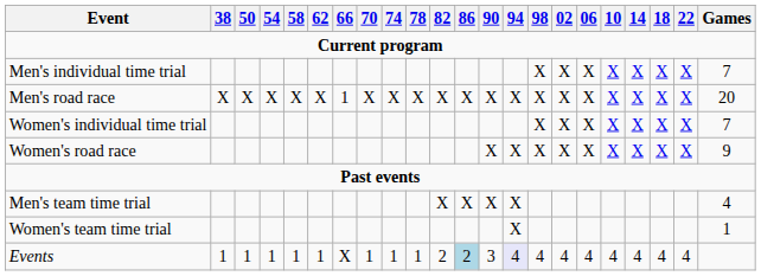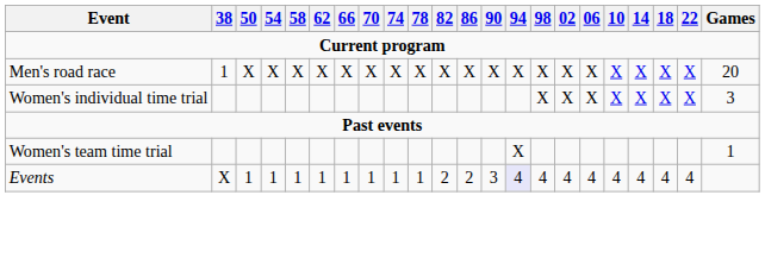 <table class="wikitable">
 <tr>
 <th>Event</th>
 <th><a href='#'>38</a></th>
 <th><a href='#'>50</a></th>
 <th><a href='#'>54</a></th>
 <th><a href='#'>58</a></th>
 <th><a href='#'>62</a></th>
 <th><a href='#'>66</a></th>
 <th><a href='#'>70</a></th>
 <th><a href='#'>74</a></th>
 <th><a href='#'>78</a></th>
 <th><a href='#'>82</a></th>
 <th><a href='#'>86</a></th>
 <th><a href='#'>90</a></th>
 <th><a href='#'>94</a></th>
 <th><a href='#'>98</a></th>
 <th><a href='#'>02</a></th>
 <th><a href='#'>06</a></th>
 <th><a href='#'>10</a></th>
 <th><a href='#'>14</a></th>
 <th><a href='#'>18</a></th>
 <th><a href='#'>22</a></th>
 <th>Games</th>
 </tr>
 <tr align=center>
 <td colspan=22 align=center><strong>Current program</strong></td>
 </tr>
 <tr align=center>
-<td align=left>Men's individual time trial</td>
-<td></td>
-<td></td>
-<td></td>
-<td></td>
-<td></td>
-<td></td>
-<td></td>
-<td></td>
-<td></td>
-<td></td>
-<td></td>
-<td></td>
-<td></td>
-<td>X</td>
-<td>X</td>
-<td>X</td>
-<td><a href='#'>X</a></td>
-<td><a href='#'>X</a></td>
-<td><a href='#'>X</a></td>
-<td><a href='#'>X</a></td>
-<td>7</td>
-</tr>
-<tr align=center>
 <td align=left>Men's road race</td>
+<td>1</td>
 <td>X</td>
 <td>X</td>
 <td>X</td>
 <td>X</td>
 <td>X</td>
-<td>1</td>
 <td>X</td>
 <td>X</td>
 <td>X</td>
 <td>X</td>
 <td>X</td>
 <td>X</td>
 <td>X</td>
 <td>X</td>
 <td>X</td>
 <td>X</td>
 <td><a href='#'>X</a></td>
 <td><a href='#'>X</a></td>
 <td><a href='#'>X</a></td>
 <td><a href='#'>X</a></td>
 <td>20</td>
 </tr>
 <tr align=center>
 <td align=left>Women's individual time trial</td>
 <td></td>
 <td></td>
 <td></td>
 <td></td>
 <td></td>
 <td></td>
 <td></td>
 <td></td>
 <td></td>
 <td></td>
 <td></td>
 <td></td>
 <td></td>
 <td>X</td>
 <td>X</td>
 <td>X</td>
 <td><a href='#'>X</a></td>
 <td><a href='#'>X</a></td>
 <td><a href='#'>X</a></td>
 <td><a href='#'>X</a></td>
-<td>7</td>
-</tr>
-<tr align=center>
-<td align=left>Women's road race</td>
-<td></td>
-<td></td>
-<td></td>
-<td></td>
-<td></td>
-<td></td>
-<td></td>
-<td></td>
-<td></td>
-<td></td>
-<td></td>
-<td>X</td>
-<td>X</td>
-<td>X</td>
-<td>X</td>
-<td>X</td>
-<td><a href='#'>X</a></td>
-<td><a href='#'>X</a></td>
-<td><a href='#'>X</a></td>
-<td><a href='#'>X</a></td>
-<td>9</td>
+<td>3</td>
 </tr>
 <tr align=center>
 <td colspan=22 align=center><strong>Past events</strong></td>
-</tr>
-<tr align=center>
-<td align=left>Men's team time trial</td>
-<td></td>
-<td></td>
-<td></td>
-<td></td>
-<td></td>
-<td></td>
-<td></td>
-<td></td>
-<td></td>
-<td>X</td>
-<td>X</td>
-<td>X</td>
-<td>X</td>
-<td></td>
-<td></td>
-<td></td>
-<td></td>
-<td></td>
-<td></td>
-<td></td>
-<td>4</td>
 </tr>
 <tr align=center>
 <td align=left>Women's team time trial</td>
 <td></td>
 <td></td>
 <td></td>
 <td></td>
 <td></td>
 <td></td>
 <td></td>
 <td></td>
 <td></td>
 <td></td>
 <td></td>
 <td></td>
 <td>X</td>
 <td></td>
 <td></td>
 <td></td>
 <td></td>
 <td></td>
 <td></td>
 <td></td>
 <td>1</td>
 </tr>
 <tr align=center>
 <td align=left><em>Events</em></td>
+<td>X</td>
 <td>1</td>
 <td>1</td>
 <td>1</td>
 <td>1</td>
 <td>1</td>
-<td>X</td>
 <td>1</td>
 <td>1</td>
 <td>1</td>
 <td>2</td>
-<td style="background: lightblue;">2</td>
+<td>2</td>
 <td>3</td>
 <td style="background: lavender;">4</td>
 <td>4</td>
 <td>4</td>
 <td>4</td>
 <td>4</td>
 <td>4</td>
 <td>4</td>
 <td>4</td>
 <td></td>
 </tr>
 </table>
